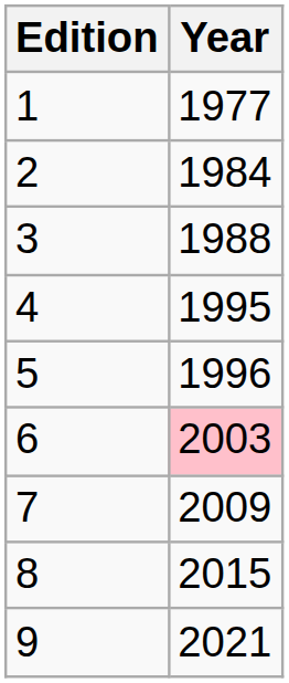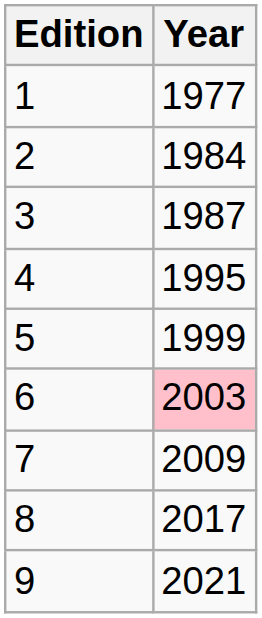 <table class="wikitable">
 <tr>
 <th>Edition</th>
 <th>Year</th>
 </tr>
 <tr>
 <td>1</td>
 <td>1977</td>
 </tr>
 <tr>
 <td>2</td>
 <td>1984</td>
 </tr>
 <tr>
 <td>3</td>
-<td>1988</td>
+<td>1987</td>
 </tr>
 <tr>
 <td>4</td>
 <td>1995</td>
 </tr>
 <tr>
 <td>5</td>
-<td>1996</td>
+<td>1999</td>
 </tr>
 <tr>
 <td>6</td>
 <td style="background: pink;">2003</td>
 </tr>
 <tr>
 <td>7</td>
 <td>2009</td>
 </tr>
 <tr>
 <td>8</td>
-<td>2015</td>
+<td>2017</td>
 </tr>
 <tr>
 <td>9</td>
 <td>2021</td>
 </tr>
 </table>
